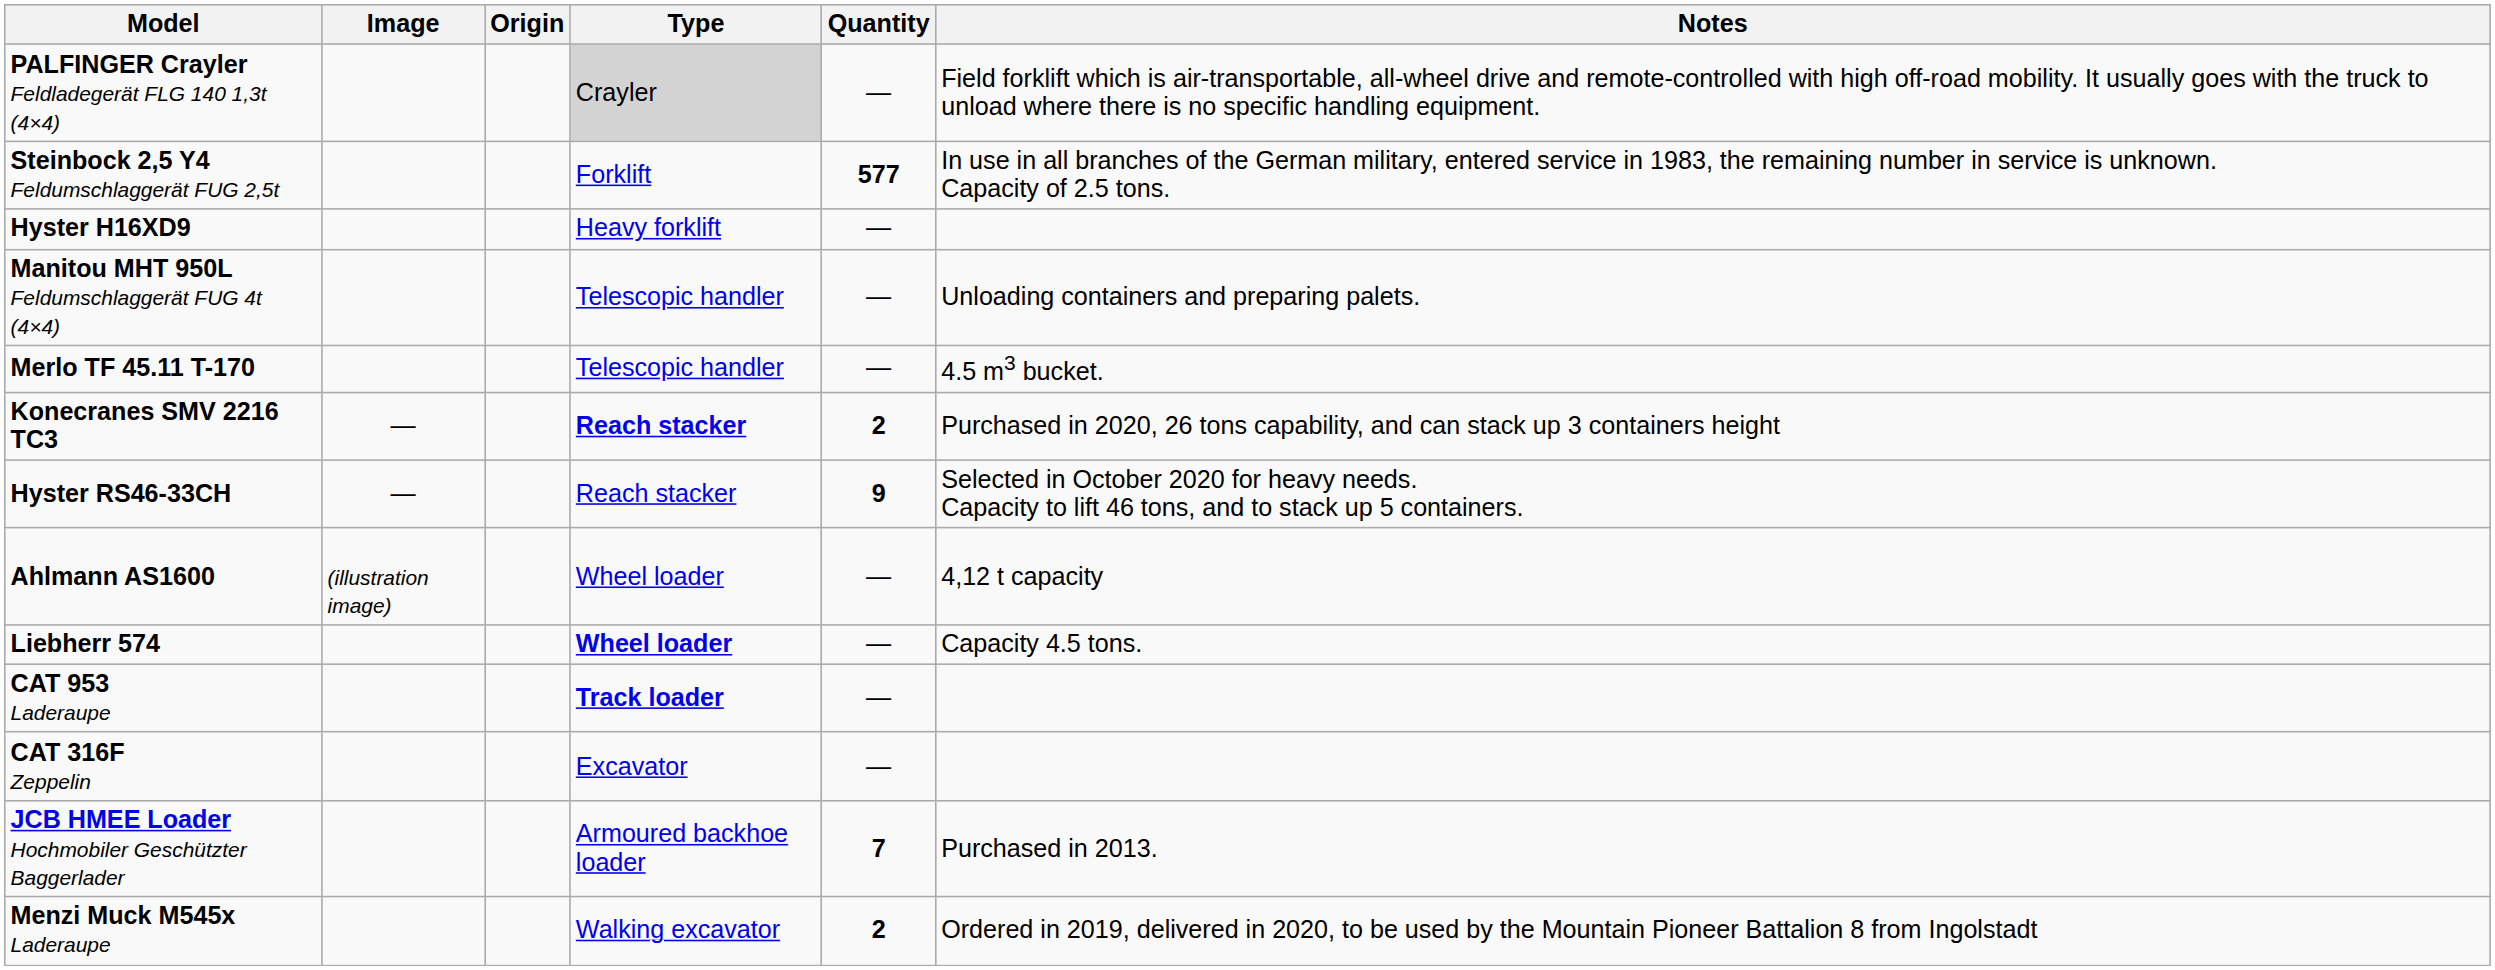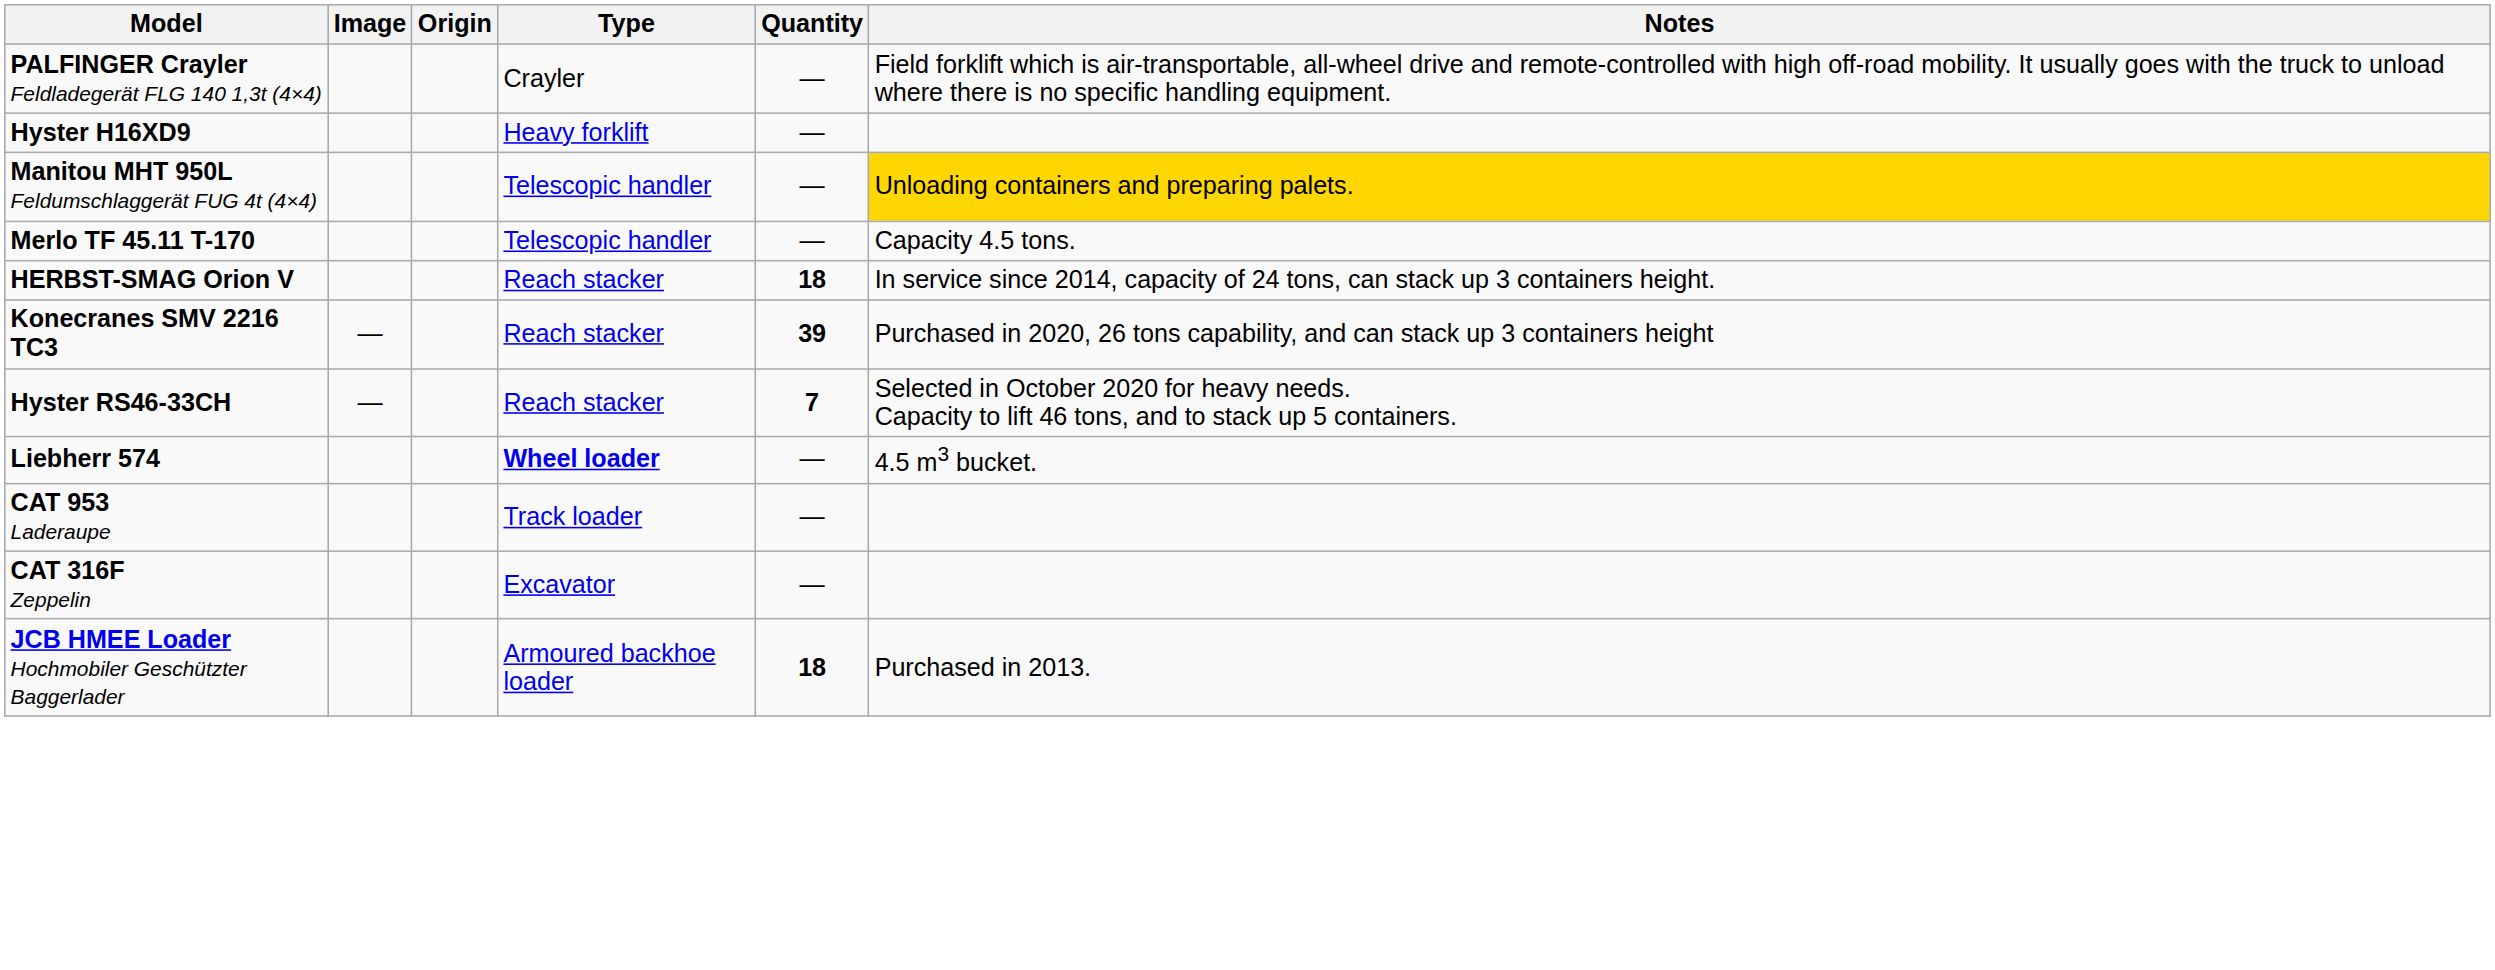 <table class="wikitable" style="width:100%;">
 <tr>
 <th>Model</th>
 <th>Image</th>
 <th>Origin</th>
 <th>Type</th>
 <th>Quantity</th>
 <th>Notes</th>
 </tr>
 <tr>
 <td><strong>PALFINGER Crayler</strong><br><em><small>Feldladegerät FLG 140 1,3t (4×4)</small></em></td>
 <td></td>
 <td><small></small></td>
-<td style="background: lightgrey;">Crayler</td>
+<td>Crayler</td>
 <td style="text-align: center;">—</td>
 <td>Field forklift which is air-transportable, all-wheel drive and remote-controlled with high off-road mobility. It usually goes with the truck to unload where there is no specific handling equipment.</td>
-</tr>
-<tr>
-<td><strong>Steinbock 2,5 Y4</strong><br><em><small>Feldumschlaggerät FUG 2,5t</small></em></td>
-<td></td>
-<td><small></small></td>
-<td><a href='#'>Forklift</a></td>
-<td style="text-align: center;"><strong>577</strong></td>
-<td>In use in all branches of the German military, entered service in 1983, the remaining number in service is unknown.<br>Capacity of 2.5 tons.</td>
 </tr>
 <tr>
 <td><strong>Hyster H16XD9</strong></td>
 <td></td>
 <td><small></small></td>
 <td><a href='#'>Heavy forklift</a></td>
 <td style="text-align: center;">—</td>
 <td></td>
 </tr>
 <tr>
 <td><strong>Manitou MHT 950L</strong><br><em><small>Feldumschlaggerät FUG 4t (4×4)</small></em></td>
 <td></td>
 <td><small></small></td>
 <td><a href='#'>Telescopic handler</a></td>
 <td style="text-align: center;">—</td>
-<td>Unloading containers and preparing palets.</td>
+<td style="background: gold;">Unloading containers and preparing palets.</td>
 </tr>
 <tr>
 <td><strong>Merlo TF 45.11 T-170</strong></td>
 <td style="text-align: center;"></td>
 <td><small></small></td>
 <td><a href='#'>Telescopic handler</a></td>
 <td style="text-align: center;">—</td>
-<td>4.5 m<sup>3</sup> bucket.</td>
+<td>Capacity 4.5 tons.</td>
+</tr>
+<tr>
+<td><strong>HERBST-SMAG Orion V</strong></td>
+<td style="text-align: center;"></td>
+<td><small></small></td>
+<td><a href='#'>Reach stacker</a></td>
+<td style="text-align: center;"><strong>18</strong></td>
+<td>In service since 2014, capacity of 24 tons, can stack up 3 containers height.</td>
 </tr>
 <tr>
 <td><strong>Konecranes SMV 2216 TC3</strong></td>
 <td style="text-align: center;">—</td>
 <td><small></small></td>
-<td><strong><a href='#'>Reach stacker</a></strong></td>
-<td style="text-align: center;"><strong>2</strong></td>
+<td><a href='#'>Reach stacker</a></td>
+<td style="text-align: center;"><strong>39</strong></td>
 <td>Purchased in 2020, 26 tons capability, and can stack up 3 containers height</td>
 </tr>
 <tr>
 <td><strong>Hyster RS46-33CH</strong></td>
 <td style="text-align: center;">—</td>
 <td><small></small></td>
 <td><a href='#'>Reach stacker</a></td>
-<td style="text-align: center;"><strong>9</strong></td>
+<td style="text-align: center;"><strong>7</strong></td>
 <td>Selected in October 2020 for heavy needs.<br>Capacity to lift 46 tons, and to stack up 5 containers.</td>
-</tr>
-<tr>
-<td><strong>Ahlmann AS1600</strong></td>
-<td><br><small><em>(illustration image)</em></small></td>
-<td><small></small></td>
-<td><a href='#'>Wheel loader</a></td>
-<td style="text-align: center;">—</td>
-<td>4,12 t capacity</td>
 </tr>
 <tr>
 <td><strong>Liebherr 574</strong></td>
 <td></td>
 <td><small></small></td>
 <td><strong><a href='#'>Wheel loader</a></strong></td>
 <td style="text-align: center;">—</td>
-<td>Capacity 4.5 tons.</td>
+<td>4.5 m<sup>3</sup> bucket.</td>
 </tr>
 <tr>
 <td><strong>CAT 953</strong><br><em><small>Laderaupe</small></em></td>
 <td></td>
 <td><small></small></td>
-<td><strong><a href='#'>Track loader</a></strong></td>
+<td><a href='#'>Track loader</a></td>
 <td style="text-align: center;">—</td>
 <td></td>
 </tr>
 <tr>
 <td><strong>CAT 316F</strong><br><em><small>Zeppelin</small></em></td>
 <td></td>
 <td><small></small></td>
 <td><a href='#'>Excavator</a></td>
 <td style="text-align: center;">—</td>
 <td></td>
 </tr>
 <tr>
 <td><a href='#'><strong>JCB HMEE Loader</strong></a><br><em><small>Hochmobiler Geschützter Baggerlader</small></em></td>
 <td></td>
 <td><small></small></td>
 <td><a href='#'>Armoured backhoe loader</a></td>
-<td style="text-align: center;"><strong>7</strong></td>
+<td style="text-align: center;"><strong>18</strong></td>
 <td>Purchased in 2013.</td>
 </tr>
-<tr>
-<td><strong>Menzi Muck M545x</strong><br><em><small>Laderaupe</small></em></td>
-<td></td>
-<td><small></small></td>
-<td><a href='#'>Walking excavator</a></td>
-<td style="text-align: center;"><strong>2</strong></td>
-<td>Ordered in 2019, delivered in 2020, to be used by the Mountain Pioneer Battalion 8 from Ingolstadt</td>
-</tr>
 </table>
